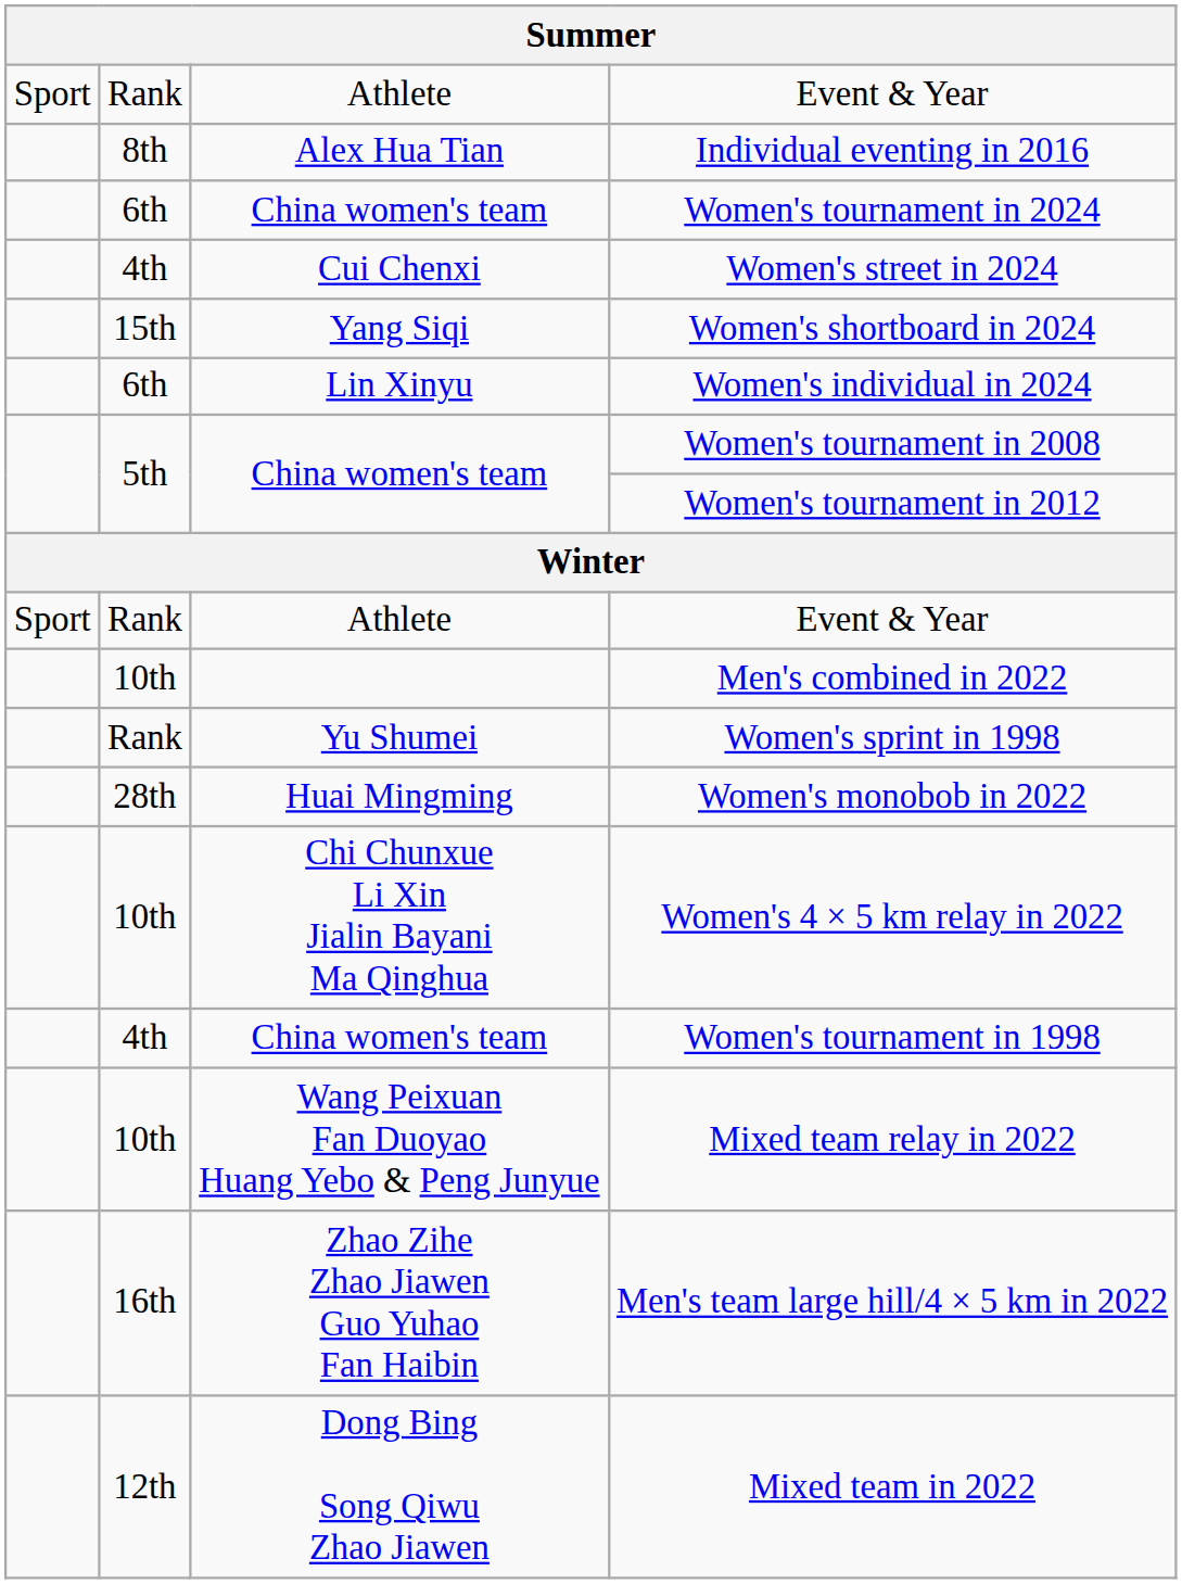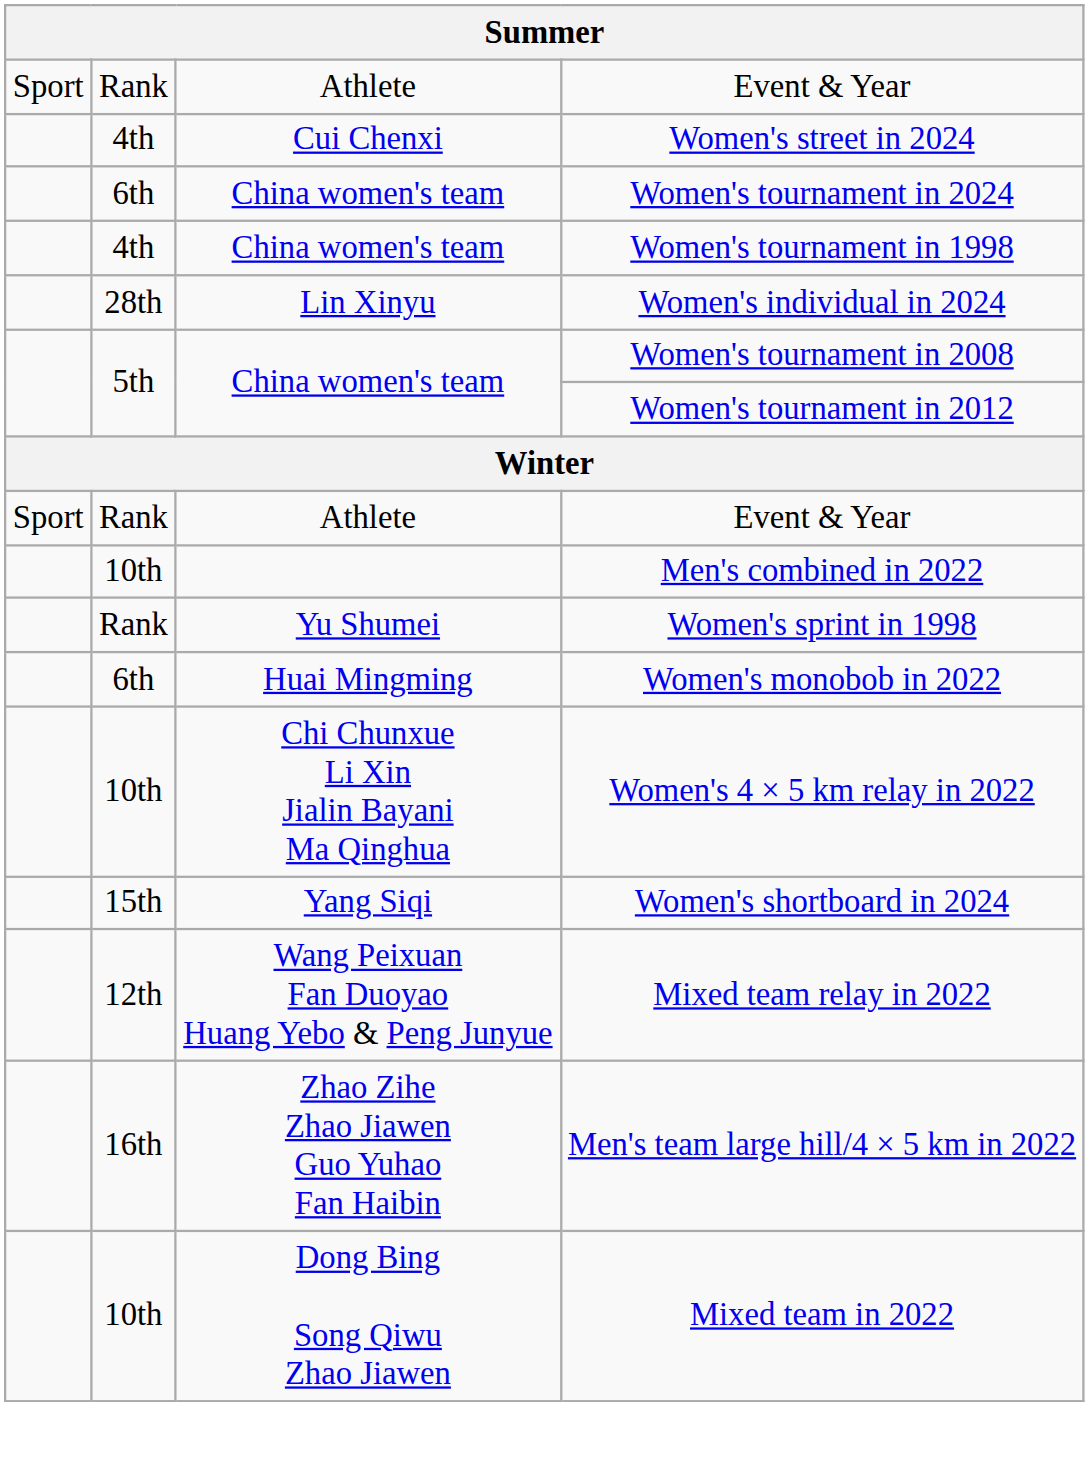 <table class="wikitable" style="text-align:center; font-size:90%;">
 <tr>
 <th colspan=4>Summer</th>
 </tr>
 <tr>
 <td>Sport</td>
 <td>Rank</td>
 <td>Athlete</td>
 <td>Event & Year</td>
 </tr>
 <tr>
 <td></td>
-<td>8th</td>
-<td><a href='#'>Alex Hua Tian</a></td>
-<td><a href='#'>Individual eventing in 2016</a></td>
+<td>4th</td>
+<td><a href='#'>Cui Chenxi</a></td>
+<td><a href='#'>Women's street in 2024</a></td>
 </tr>
 <tr>
 <td></td>
 <td>6th</td>
 <td><a href='#'>China women's team</a></td>
 <td><a href='#'>Women's tournament in 2024</a></td>
 </tr>
 <tr>
 <td></td>
 <td>4th</td>
-<td><a href='#'>Cui Chenxi</a></td>
-<td><a href='#'>Women's street in 2024</a></td>
+<td><a href='#'>China women's team</a></td>
+<td><a href='#'>Women's tournament in 1998</a></td>
 </tr>
 <tr>
 <td></td>
-<td>15th</td>
-<td><a href='#'>Yang Siqi</a></td>
-<td><a href='#'>Women's shortboard in 2024</a></td>
-</tr>
-<tr>
-<td></td>
-<td>6th</td>
+<td>28th</td>
 <td><a href='#'>Lin Xinyu</a></td>
 <td><a href='#'>Women's individual in 2024</a></td>
 </tr>
 <tr>
 <td rowspan=2></td>
 <td rowspan=2>5th</td>
 <td rowspan=2><a href='#'>China women's team</a></td>
 <td><a href='#'>Women's tournament in 2008</a></td>
 </tr>
 <tr>
 <td><a href='#'>Women's tournament in 2012</a></td>
 </tr>
 <tr>
 <th colspan=4>Winter</th>
 </tr>
 <tr>
 <td>Sport</td>
 <td>Rank</td>
 <td>Athlete</td>
 <td>Event & Year</td>
 </tr>
 <tr>
 <td></td>
 <td>10th</td>
 <td></td>
 <td><a href='#'>Men's combined in 2022</a></td>
 </tr>
 <tr>
 <td></td>
 <td>Rank</td>
 <td><a href='#'>Yu Shumei</a></td>
 <td><a href='#'>Women's sprint in 1998</a></td>
 </tr>
 <tr>
 <td></td>
-<td>28th</td>
+<td>6th</td>
 <td><a href='#'>Huai Mingming</a></td>
 <td><a href='#'>Women's monobob in 2022</a></td>
 </tr>
 <tr>
 <td></td>
 <td>10th</td>
 <td><a href='#'>Chi Chunxue</a><br><a href='#'>Li Xin</a><br><a href='#'>Jialin Bayani</a><br><a href='#'>Ma Qinghua</a></td>
 <td><a href='#'>Women's 4 × 5 km relay in 2022</a></td>
 </tr>
 <tr>
 <td></td>
-<td>4th</td>
-<td><a href='#'>China women's team</a></td>
-<td><a href='#'>Women's tournament in 1998</a></td>
+<td>15th</td>
+<td><a href='#'>Yang Siqi</a></td>
+<td><a href='#'>Women's shortboard in 2024</a></td>
 </tr>
 <tr>
 <td></td>
-<td>10th</td>
+<td>12th</td>
 <td><a href='#'>Wang Peixuan</a><br><a href='#'>Fan Duoyao</a><br><a href='#'>Huang Yebo</a> & <a href='#'>Peng Junyue</a></td>
 <td><a href='#'>Mixed team relay in 2022</a></td>
 </tr>
 <tr>
 <td></td>
 <td>16th</td>
 <td><a href='#'>Zhao Zihe</a><br><a href='#'>Zhao Jiawen</a><br><a href='#'>Guo Yuhao</a><br><a href='#'>Fan Haibin</a></td>
 <td><a href='#'>Men's team large hill/4 × 5 km in 2022</a></td>
 </tr>
 <tr>
 <td></td>
-<td>12th</td>
+<td>10th</td>
 <td><a href='#'>Dong Bing</a><br><br><a href='#'>Song Qiwu</a><br><a href='#'>Zhao Jiawen</a></td>
 <td><a href='#'>Mixed team in 2022</a></td>
 </tr>
 </table>
